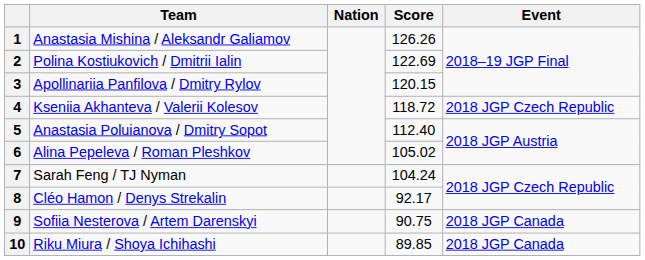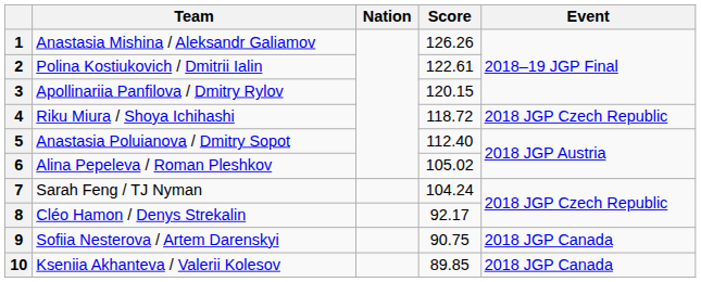 <table class="wikitable sortable" style="text-align:left; width:80%">
 <tr>
 <th scope="col"></th>
 <th scope="col">Team</th>
 <th scope="col">Nation</th>
 <th scope="col">Score</th>
 <th scope="col">Event</th>
 </tr>
 <tr>
 <th scope="row">1</th>
 <td><a href='#'>Anastasia Mishina</a> / <a href='#'>Aleksandr Galiamov</a></td>
 <td rowspan="6"></td>
 <td style="text-align:center;">126.26</td>
 <td rowspan="3"><a href='#'>2018–19 JGP Final</a></td>
 </tr>
 <tr>
 <th scope="row">2</th>
 <td><a href='#'>Polina Kostiukovich</a> / <a href='#'>Dmitrii Ialin</a></td>
-<td style="text-align:center;">122.69</td>
+<td style="text-align:center;">122.61</td>
 </tr>
 <tr>
 <th scope="row">3</th>
 <td><a href='#'>Apollinariia Panfilova</a> / <a href='#'>Dmitry Rylov</a></td>
 <td style="text-align:center;">120.15</td>
 </tr>
 <tr>
 <th scope="row">4</th>
-<td><a href='#'>Kseniia Akhanteva</a> / <a href='#'>Valerii Kolesov</a></td>
+<td><a href='#'>Riku Miura</a> / <a href='#'>Shoya Ichihashi</a></td>
 <td style="text-align:center;">118.72</td>
 <td><a href='#'>2018 JGP Czech Republic</a></td>
 </tr>
 <tr>
 <th scope="row">5</th>
 <td><a href='#'>Anastasia Poluianova</a> / <a href='#'>Dmitry Sopot</a></td>
 <td style="text-align:center;">112.40</td>
 <td rowspan="2"><a href='#'>2018 JGP Austria</a></td>
 </tr>
 <tr>
 <th scope="row">6</th>
 <td><a href='#'>Alina Pepeleva</a> / <a href='#'>Roman Pleshkov</a></td>
 <td style="text-align:center;">105.02</td>
 </tr>
 <tr>
 <th scope="row">7</th>
 <td>Sarah Feng / TJ Nyman</td>
 <td></td>
 <td style="text-align:center;">104.24</td>
 <td rowspan="2"><a href='#'>2018 JGP Czech Republic</a></td>
 </tr>
 <tr>
 <th scope="row">8</th>
 <td><a href='#'>Cléo Hamon</a> / <a href='#'>Denys Strekalin</a></td>
 <td></td>
 <td style="text-align:center;">92.17</td>
 </tr>
 <tr>
 <th scope="row">9</th>
 <td><a href='#'>Sofiia Nesterova</a> / <a href='#'>Artem Darenskyi</a></td>
 <td></td>
 <td style="text-align:center;">90.75</td>
 <td><a href='#'>2018 JGP Canada</a></td>
 </tr>
 <tr>
 <th scope="row">10</th>
-<td><a href='#'>Riku Miura</a> / <a href='#'>Shoya Ichihashi</a></td>
+<td><a href='#'>Kseniia Akhanteva</a> / <a href='#'>Valerii Kolesov</a></td>
 <td></td>
 <td style="text-align:center;">89.85</td>
 <td><a href='#'>2018 JGP Canada</a></td>
 </tr>
 </table>
